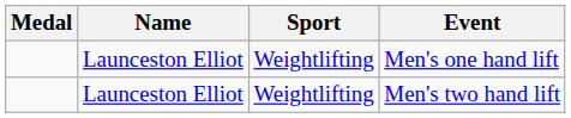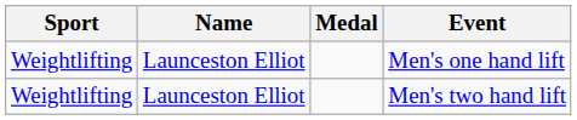 <table class="wikitable sortable">
 <tr>
+<th>Sport</th>
+<th>Name</th>
 <th>Medal</th>
-<th>Name</th>
-<th>Sport</th>
 <th>Event</th>
 </tr>
 <tr>
+<td><a href='#'>Weightlifting</a></td>
+<td><a href='#'>Launceston Elliot</a></td>
 <td></td>
-<td><a href='#'>Launceston Elliot</a></td>
-<td><a href='#'>Weightlifting</a></td>
 <td><a href='#'>Men's one hand lift</a></td>
 </tr>
 <tr>
+<td><a href='#'>Weightlifting</a></td>
+<td><a href='#'>Launceston Elliot</a></td>
 <td></td>
-<td><a href='#'>Launceston Elliot</a></td>
-<td><a href='#'>Weightlifting</a></td>
 <td><a href='#'>Men's two hand lift</a></td>
 </tr>
 </table>
